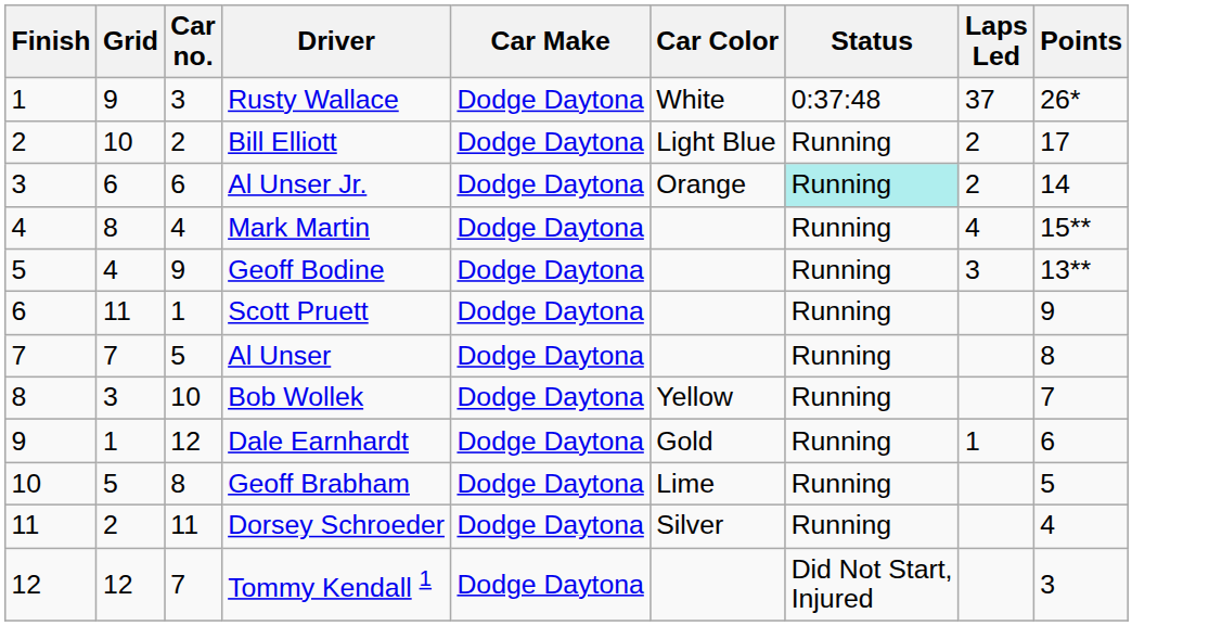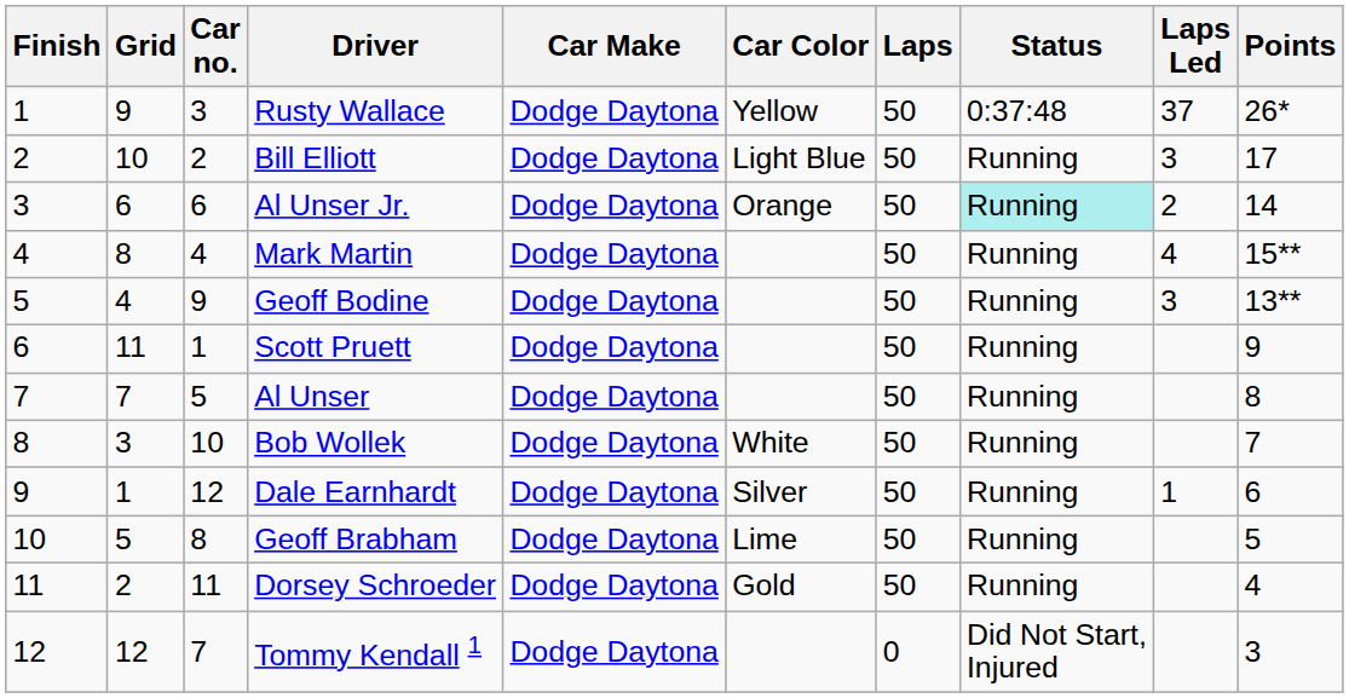 <table class="wikitable">
 <tr>
 <th>Finish</th>
 <th>Grid</th>
 <th>Car<br>no.</th>
 <th>Driver</th>
 <th>Car Make</th>
 <th>Car Color</th>
+<th>Laps</th>
 <th>Status</th>
 <th>Laps<br>Led</th>
 <th>Points</th>
 </tr>
 <tr>
 <td>1</td>
 <td>9</td>
 <td>3</td>
 <td> <a href='#'>Rusty Wallace</a></td>
 <td><a href='#'>Dodge Daytona</a></td>
-<td><div> White</div></td>
+<td><div> Yellow</div></td>
+<td>50</td>
 <td>0:37:48</td>
 <td>37</td>
 <td>26*</td>
 </tr>
 <tr>
 <td>2</td>
 <td>10</td>
 <td>2</td>
 <td> <a href='#'>Bill Elliott</a></td>
 <td><a href='#'>Dodge Daytona</a></td>
 <td><div> Light Blue</div></td>
+<td>50</td>
 <td>Running</td>
-<td>2</td>
+<td>3</td>
 <td>17</td>
 </tr>
 <tr>
 <td>3</td>
 <td>6</td>
 <td>6</td>
 <td> <a href='#'>Al Unser Jr.</a></td>
 <td><a href='#'>Dodge Daytona</a></td>
 <td><div> Orange</div></td>
+<td>50</td>
 <td style="background: paleturquoise;">Running</td>
 <td>2</td>
 <td>14</td>
 </tr>
 <tr>
 <td>4</td>
 <td>8</td>
 <td>4</td>
 <td> <a href='#'>Mark Martin</a></td>
 <td><a href='#'>Dodge Daytona</a></td>
 <td><div></div></td>
+<td>50</td>
 <td>Running</td>
 <td>4</td>
 <td>15**</td>
 </tr>
 <tr>
 <td>5</td>
 <td>4</td>
 <td>9</td>
 <td> <a href='#'>Geoff Bodine</a></td>
 <td><a href='#'>Dodge Daytona</a></td>
 <td><div></div></td>
+<td>50</td>
 <td>Running</td>
 <td>3</td>
 <td>13**</td>
 </tr>
 <tr>
 <td>6</td>
 <td>11</td>
 <td>1</td>
 <td> <a href='#'>Scott Pruett</a></td>
 <td><a href='#'>Dodge Daytona</a></td>
 <td><div></div></td>
+<td>50</td>
 <td>Running</td>
 <td></td>
 <td>9</td>
 </tr>
 <tr>
 <td>7</td>
 <td>7</td>
 <td>5</td>
 <td> <a href='#'>Al Unser</a></td>
 <td><a href='#'>Dodge Daytona</a></td>
 <td><div></div></td>
+<td>50</td>
 <td>Running</td>
 <td></td>
 <td>8</td>
 </tr>
 <tr>
 <td>8</td>
 <td>3</td>
 <td>10</td>
 <td> <a href='#'>Bob Wollek</a></td>
 <td><a href='#'>Dodge Daytona</a></td>
-<td><div> Yellow</div></td>
+<td><div> White</div></td>
+<td>50</td>
 <td>Running</td>
 <td></td>
 <td>7</td>
 </tr>
 <tr>
 <td>9</td>
 <td>1</td>
 <td>12</td>
 <td> <a href='#'>Dale Earnhardt</a></td>
 <td><a href='#'>Dodge Daytona</a></td>
-<td><div> Gold</div></td>
+<td><div> Silver</div></td>
+<td>50</td>
 <td>Running</td>
 <td>1</td>
 <td>6</td>
 </tr>
 <tr>
 <td>10</td>
 <td>5</td>
 <td>8</td>
 <td> <a href='#'>Geoff Brabham</a></td>
 <td><a href='#'>Dodge Daytona</a></td>
 <td><div> Lime</div></td>
+<td>50</td>
 <td>Running</td>
 <td></td>
 <td>5</td>
 </tr>
 <tr>
 <td>11</td>
 <td>2</td>
 <td>11</td>
 <td> <a href='#'>Dorsey Schroeder</a></td>
 <td><a href='#'>Dodge Daytona</a></td>
-<td><div> Silver</div></td>
+<td><div> Gold</div></td>
+<td>50</td>
 <td>Running</td>
 <td></td>
 <td>4</td>
 </tr>
 <tr>
 <td>12</td>
 <td>12</td>
 <td>7</td>
 <td> <a href='#'>Tommy Kendall</a> <sup><a href='#'>1</a></sup></td>
 <td><a href='#'>Dodge Daytona</a></td>
 <td><div></div></td>
+<td>0</td>
 <td>Did Not Start,<br>Injured</td>
 <td></td>
 <td>3</td>
 </tr>
 </table>
